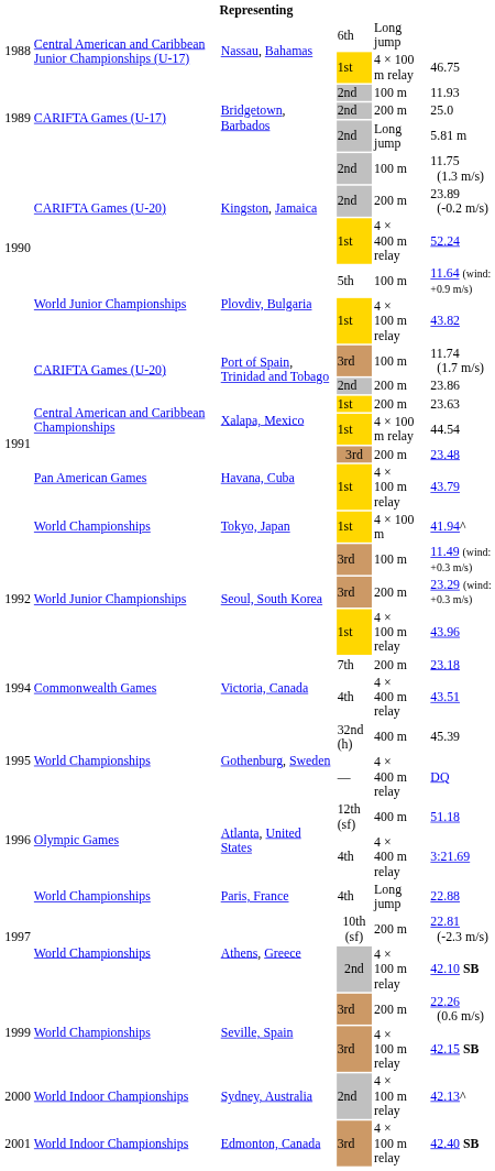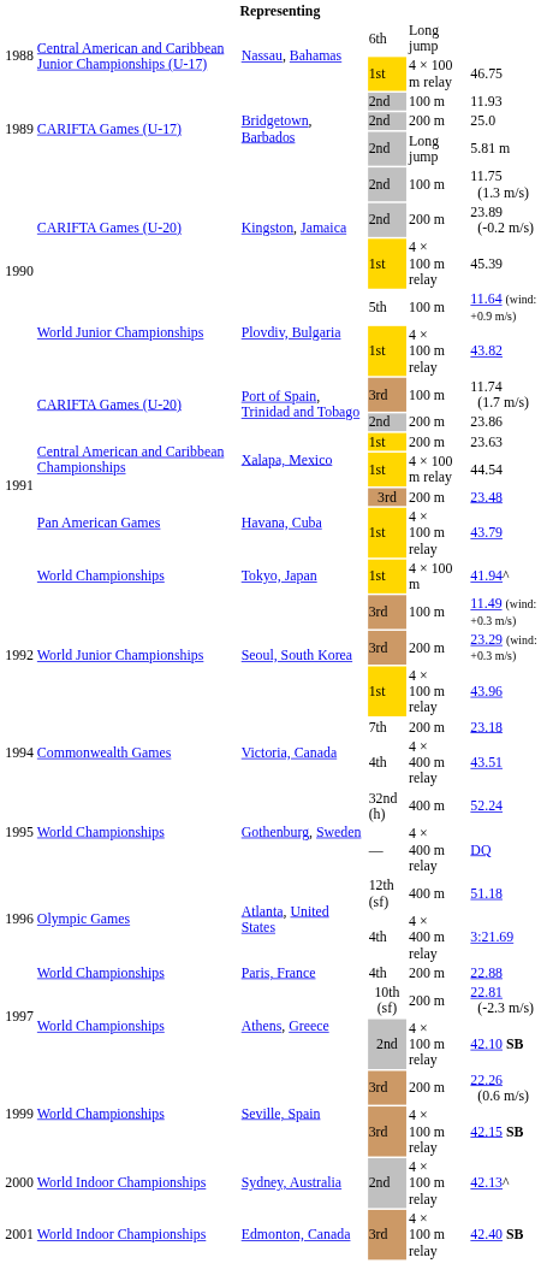 <table>
 <tr>
 <th colspan="6">Representing </th>
 </tr>
 <tr>
 <td rowspan = "2">1988</td>
 <td rowspan = "2"><a href='#'>Central American and Caribbean Junior Championships (U-17)</a></td>
 <td rowspan = "2"><a href='#'>Nassau</a>, <a href='#'>Bahamas</a></td>
 <td>6th</td>
 <td>Long jump</td>
 <td></td>
 </tr>
 <tr>
 <td bgcolor=gold>1st</td>
 <td>4 × 100 m relay</td>
 <td>46.75</td>
 </tr>
 <tr>
 <td rowspan = "3">1989</td>
 <td rowspan = "3"><a href='#'>CARIFTA Games (U-17)</a></td>
 <td rowspan = "3"><a href='#'>Bridgetown</a>, <a href='#'>Barbados</a></td>
 <td bgcolor=silver>2nd</td>
 <td>100 m</td>
 <td>11.93</td>
 </tr>
 <tr>
 <td bgcolor=silver>2nd</td>
 <td>200 m</td>
 <td>25.0</td>
 </tr>
 <tr>
 <td bgcolor=silver>2nd</td>
 <td>Long jump</td>
 <td>5.81 m</td>
 </tr>
 <tr>
 <td rowspan = "5">1990</td>
 <td rowspan = "3"><a href='#'>CARIFTA Games (U-20)</a></td>
 <td rowspan = "3"><a href='#'>Kingston</a>, <a href='#'>Jamaica</a></td>
 <td bgcolor=silver>2nd</td>
 <td>100 m</td>
 <td>11.75   (1.3 m/s)</td>
 </tr>
 <tr>
 <td bgcolor=silver>2nd</td>
 <td>200 m</td>
 <td>23.89   (-0.2 m/s)</td>
 </tr>
 <tr>
 <td bgcolor=gold>1st</td>
-<td>4 × 400 m relay</td>
-<td><a href='#'>52.24</a></td>
+<td>4 × 100 m relay</td>
+<td>45.39</td>
 </tr>
 <tr>
 <td rowspan=2><a href='#'>World Junior Championships</a></td>
 <td rowspan=2><a href='#'>Plovdiv, Bulgaria</a></td>
 <td>5th</td>
 <td>100 m</td>
 <td><a href='#'>11.64</a> <small>(wind: +0.9 m/s)</small></td>
 </tr>
 <tr>
 <td bgcolor="gold">1st</td>
 <td>4 × 100 m relay</td>
 <td><a href='#'>43.82</a></td>
 </tr>
 <tr>
 <td rowspan=7>1991</td>
 <td rowspan=2><a href='#'>CARIFTA Games (U-20)</a></td>
 <td rowspan=2><a href='#'>Port of Spain</a>, <a href='#'>Trinidad and Tobago</a></td>
 <td bgcolor=cc9966>3rd</td>
 <td>100 m</td>
 <td>11.74   (1.7 m/s)</td>
 </tr>
 <tr>
 <td bgcolor=silver>2nd</td>
 <td>200 m</td>
 <td>23.86</td>
 </tr>
 <tr>
 <td rowspan=2><a href='#'>Central American and Caribbean Championships</a></td>
 <td rowspan=2><a href='#'>Xalapa, Mexico</a></td>
 <td bgcolor=gold>1st</td>
 <td>200 m</td>
 <td>23.63</td>
 </tr>
 <tr>
 <td bgcolor=gold>1st</td>
 <td>4 × 100 m relay</td>
 <td>44.54</td>
 </tr>
 <tr>
 <td rowspan=2><a href='#'>Pan American Games</a></td>
 <td rowspan=2><a href='#'>Havana, Cuba</a></td>
 <td bgcolor="cc9966" align="center">3rd</td>
 <td>200 m</td>
 <td><a href='#'>23.48</a></td>
 </tr>
 <tr>
 <td bgcolor="gold">1st</td>
 <td>4 × 100 m relay</td>
 <td><a href='#'>43.79</a></td>
 </tr>
 <tr>
 <td><a href='#'>World Championships</a></td>
 <td><a href='#'>Tokyo, Japan</a></td>
 <td bgcolor="gold">1st</td>
 <td>4 × 100 m</td>
 <td><a href='#'>41.94</a>^</td>
 </tr>
 <tr>
 <td rowspan=3>1992</td>
 <td rowspan=3><a href='#'>World Junior Championships</a></td>
 <td rowspan=3><a href='#'>Seoul, South Korea</a></td>
 <td bgcolor="cc9966">3rd</td>
 <td>100 m</td>
 <td><a href='#'>11.49</a> <small>(wind: +0.3 m/s)</small></td>
 </tr>
 <tr>
 <td bgcolor="cc9966">3rd</td>
 <td>200 m</td>
 <td><a href='#'>23.29</a> <small>(wind: +0.3 m/s)</small></td>
 </tr>
 <tr>
 <td bgcolor="gold">1st</td>
 <td>4 × 100 m relay</td>
 <td><a href='#'>43.96</a></td>
 </tr>
 <tr>
 <td rowspan=2>1994</td>
 <td rowspan=2><a href='#'>Commonwealth Games</a></td>
 <td rowspan=2><a href='#'>Victoria, Canada</a></td>
 <td>7th</td>
 <td>200 m</td>
 <td><a href='#'>23.18</a></td>
 </tr>
 <tr>
 <td>4th</td>
 <td>4 × 400 m relay</td>
 <td><a href='#'>43.51</a></td>
 </tr>
 <tr>
 <td rowspan = "2">1995</td>
 <td rowspan = "2"><a href='#'>World Championships</a></td>
 <td rowspan = "2"><a href='#'>Gothenburg</a>, <a href='#'>Sweden</a></td>
 <td>32nd (h)</td>
 <td>400 m</td>
-<td>45.39</td>
+<td><a href='#'>52.24</a></td>
 </tr>
 <tr>
 <td>—</td>
 <td>4 × 400 m relay</td>
 <td><a href='#'>DQ</a></td>
 </tr>
 <tr>
 <td rowspan = "2">1996</td>
 <td rowspan = "2"><a href='#'>Olympic Games</a></td>
 <td rowspan = "2"><a href='#'>Atlanta</a>, <a href='#'>United States</a></td>
 <td>12th (sf)</td>
 <td>400 m</td>
 <td><a href='#'>51.18</a></td>
 </tr>
 <tr>
 <td>4th</td>
 <td>4 × 400 m relay</td>
 <td><a href='#'>3:21.69</a></td>
 </tr>
 <tr>
 <td rowspan=3>1997</td>
 <td><a href='#'>World Championships</a></td>
 <td><a href='#'>Paris, France</a></td>
 <td>4th</td>
-<td>Long jump</td>
+<td>200 m</td>
 <td><a href='#'>22.88</a></td>
 </tr>
 <tr>
 <td rowspan=2><a href='#'>World Championships</a></td>
 <td rowspan=2><a href='#'>Athens</a>, <a href='#'>Greece</a></td>
 <td align="center">10th (sf)</td>
 <td>200 m</td>
 <td><a href='#'>22.81</a>   (-2.3 m/s)</td>
 </tr>
 <tr>
 <td bgcolor="silver" align="center">2nd</td>
 <td>4 × 100 m relay</td>
 <td><a href='#'>42.10</a> <strong>SB</strong></td>
 </tr>
 <tr>
 <td rowspan=2>1999</td>
 <td rowspan=2><a href='#'>World Championships</a></td>
 <td rowspan=2><a href='#'>Seville, Spain</a></td>
 <td bgcolor="cc9966">3rd</td>
 <td>200 m</td>
 <td><a href='#'>22.26</a>   (0.6 m/s)</td>
 </tr>
 <tr>
 <td bgcolor="cc9966">3rd</td>
 <td>4 × 100 m relay</td>
 <td><a href='#'>42.15</a> <strong>SB</strong></td>
 </tr>
 <tr>
 <td>2000</td>
 <td><a href='#'>World Indoor Championships</a></td>
 <td><a href='#'>Sydney, Australia</a></td>
 <td bgcolor="silver">2nd</td>
 <td>4 × 100 m relay</td>
 <td><a href='#'>42.13</a>^</td>
 </tr>
 <tr>
 <td>2001</td>
 <td><a href='#'>World Indoor Championships</a></td>
 <td><a href='#'>Edmonton, Canada</a></td>
 <td bgcolor="cc9966">3rd</td>
 <td>4 × 100 m relay</td>
 <td><a href='#'>42.40</a> <strong>SB</strong></td>
 </tr>
 </table>
